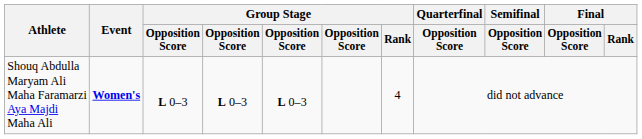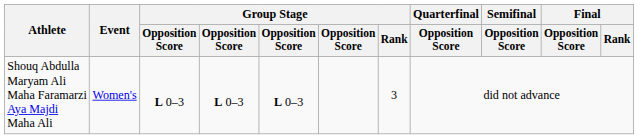 <table class=wikitable style=font-size:90%;text-align:center>
 <tr>
 <th rowspan="2">Athlete</th>
 <th rowspan="2">Event</th>
 <th colspan="5">Group Stage</th>
 <th>Quarterfinal</th>
 <th>Semifinal</th>
 <th colspan="2">Final</th>
 </tr>
 <tr style="font-size:95%">
 <th>Opposition<br>Score</th>
 <th>Opposition<br>Score</th>
 <th>Opposition<br>Score</th>
 <th>Opposition<br>Score</th>
 <th>Rank</th>
 <th>Opposition<br>Score</th>
 <th>Opposition<br>Score</th>
 <th>Opposition<br>Score</th>
 <th>Rank</th>
 </tr>
 <tr>
 <td align=left>Shouq Abdulla<br>Maryam Ali<br>Maha Faramarzi<br><a href='#'>Aya Majdi</a><br>Maha Ali</td>
-<td align=left><strong><a href='#'>Women's</a></strong></td>
+<td align=left><a href='#'>Women's</a></td>
 <td><br><strong>L</strong> 0–3</td>
 <td><br><strong>L</strong> 0–3</td>
 <td><br><strong>L</strong> 0–3</td>
 <td></td>
-<td>4</td>
+<td>3</td>
 <td colspan=4>did not advance</td>
 </tr>
 </table>
